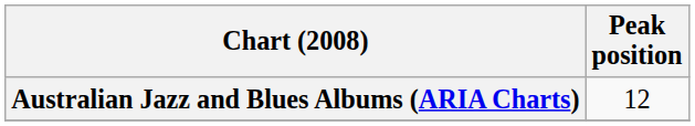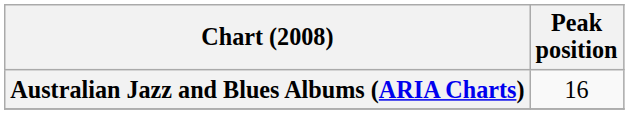 <table class="wikitable sortable plainrowheaders" style="text-align:center">
 <tr>
 <th scope="col">Chart (2008)</th>
 <th scope="col">Peak <br>position</th>
 </tr>
 <tr>
 <th scope="row">Australian Jazz and Blues Albums (<a href='#'>ARIA Charts</a>)</th>
-<td>12</td>
+<td>16</td>
 </tr>
 <tr>
 </tr>
 </table>
